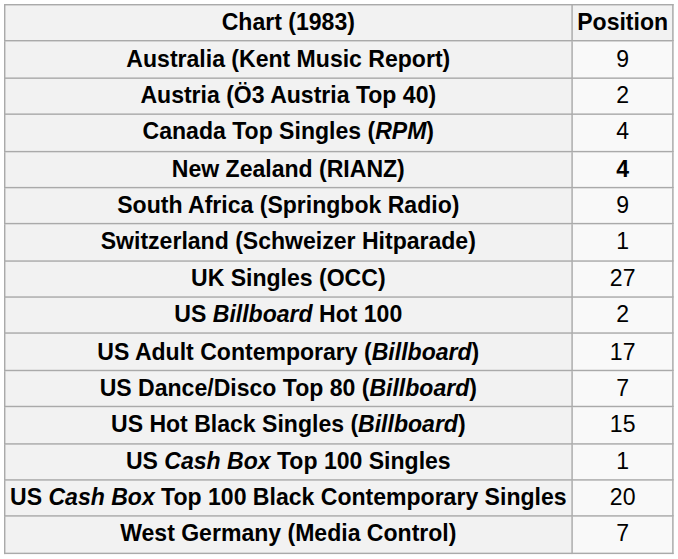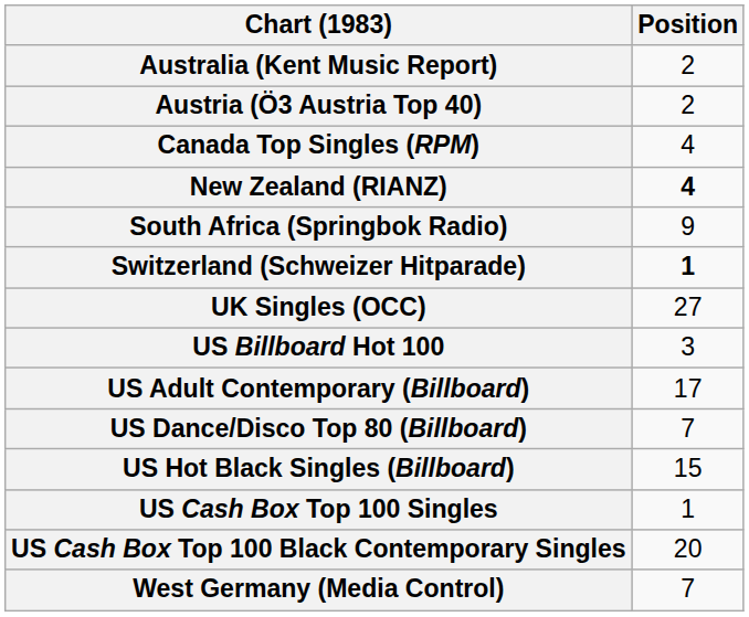 <table class="wikitable sortable plainrowheaders" style="text-align:center">
 <tr>
 <th scope="col">Chart (1983)</th>
 <th scope="col">Position</th>
 </tr>
 <tr>
 <th scope="row">Australia (Kent Music Report)</th>
-<td>9</td>
+<td>2</td>
 </tr>
 <tr>
 <th scope="row">Austria (Ö3 Austria Top 40)</th>
 <td>2</td>
 </tr>
 <tr>
 <th scope="row">Canada Top Singles (<em>RPM</em>)</th>
 <td>4</td>
 </tr>
 <tr>
 <th scope="row">New Zealand (RIANZ)</th>
 <td><strong>4</strong></td>
 </tr>
 <tr>
 <th scope="row">South Africa (Springbok Radio)</th>
 <td>9</td>
 </tr>
 <tr>
 <th scope="row">Switzerland (Schweizer Hitparade)</th>
-<td>1</td>
+<td><strong>1</strong></td>
 </tr>
 <tr>
 <th scope="row">UK Singles (OCC)</th>
 <td>27</td>
 </tr>
 <tr>
 <th scope="row">US <em>Billboard</em> Hot 100</th>
-<td>2</td>
+<td>3</td>
 </tr>
 <tr>
 <th scope="row">US Adult Contemporary (<em>Billboard</em>)</th>
 <td>17</td>
 </tr>
 <tr>
 <th scope="row">US Dance/Disco Top 80 (<em>Billboard</em>)</th>
 <td>7</td>
 </tr>
 <tr>
 <th scope="row">US Hot Black Singles (<em>Billboard</em>)</th>
 <td>15</td>
 </tr>
 <tr>
 <th scope="row">US <em>Cash Box</em> Top 100 Singles</th>
 <td>1</td>
 </tr>
 <tr>
 <th scope="row">US <em>Cash Box</em> Top 100 Black Contemporary Singles</th>
 <td>20</td>
 </tr>
 <tr>
 <th scope="row">West Germany (Media Control)</th>
 <td>7</td>
 </tr>
 </table>
